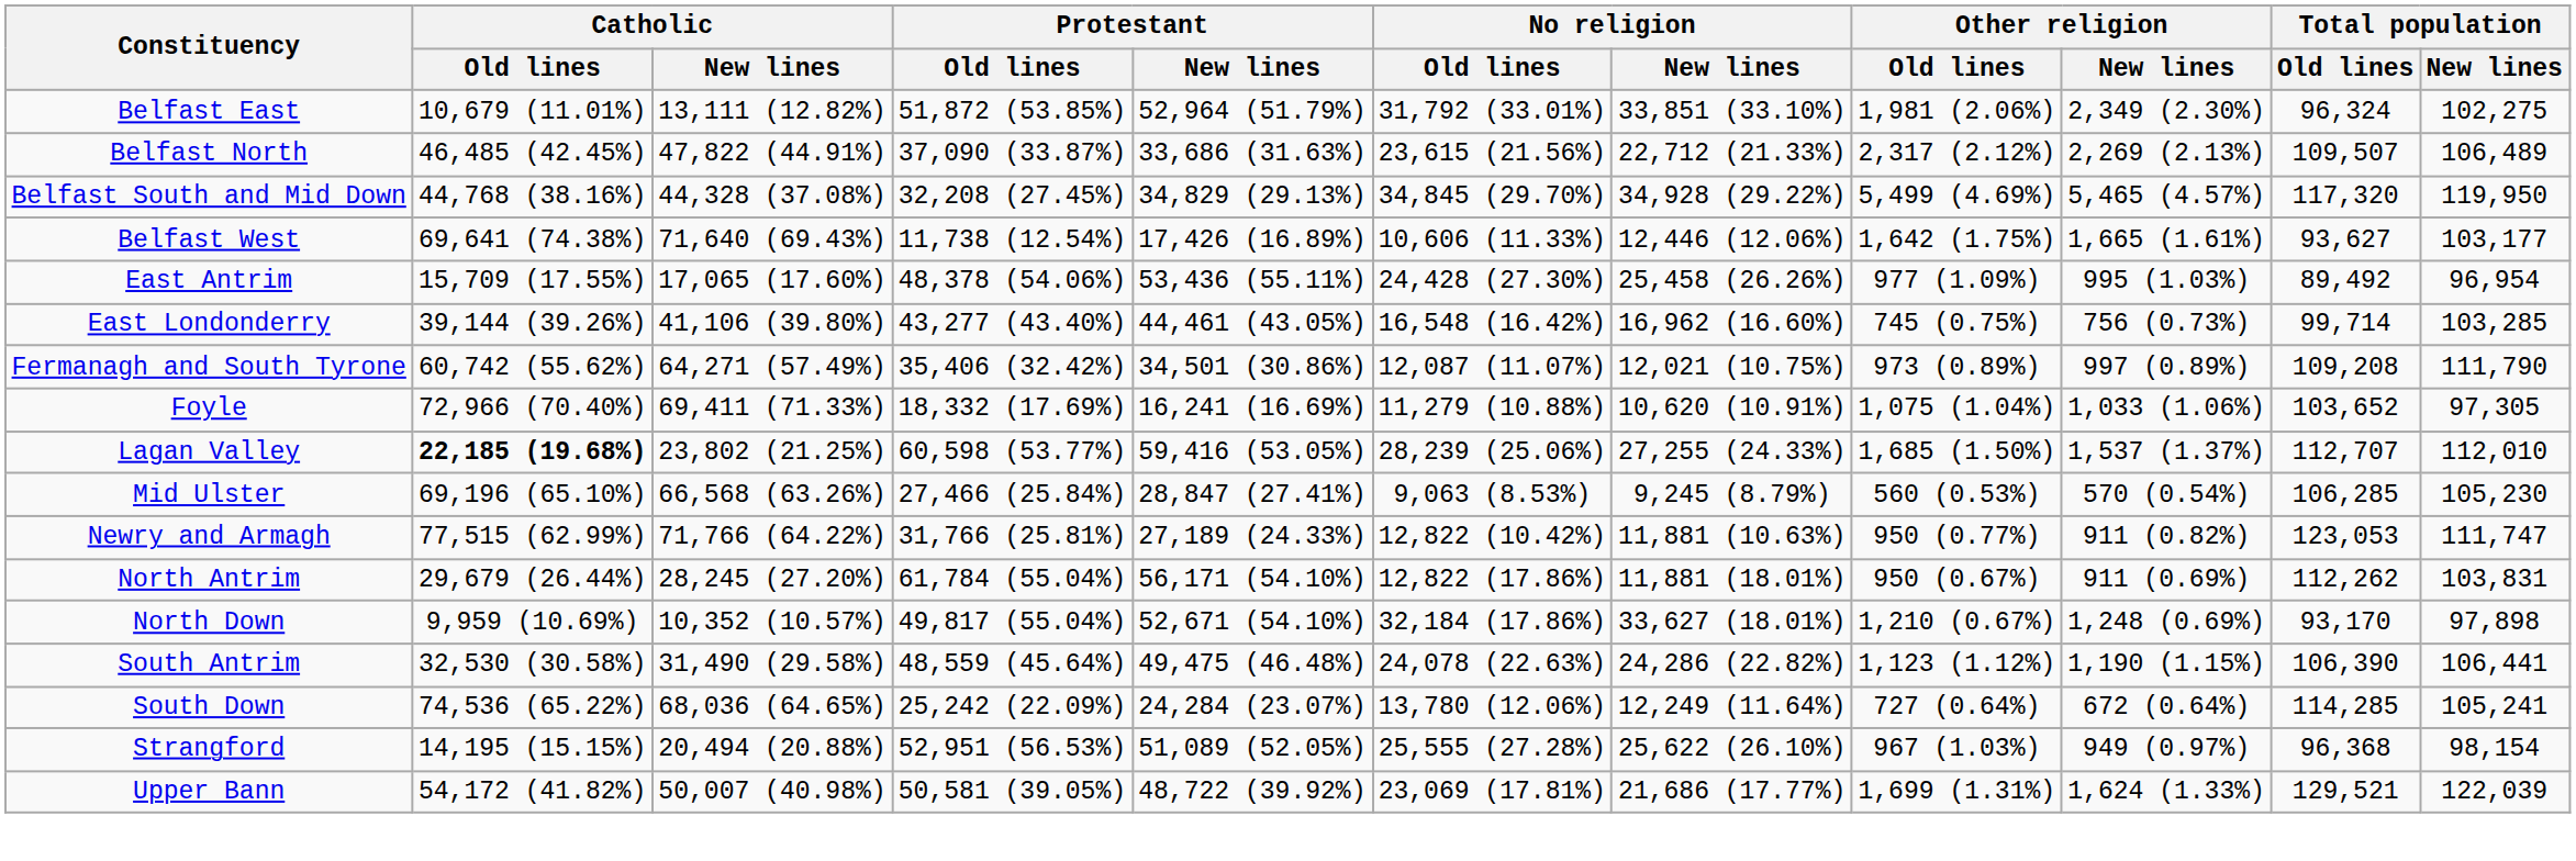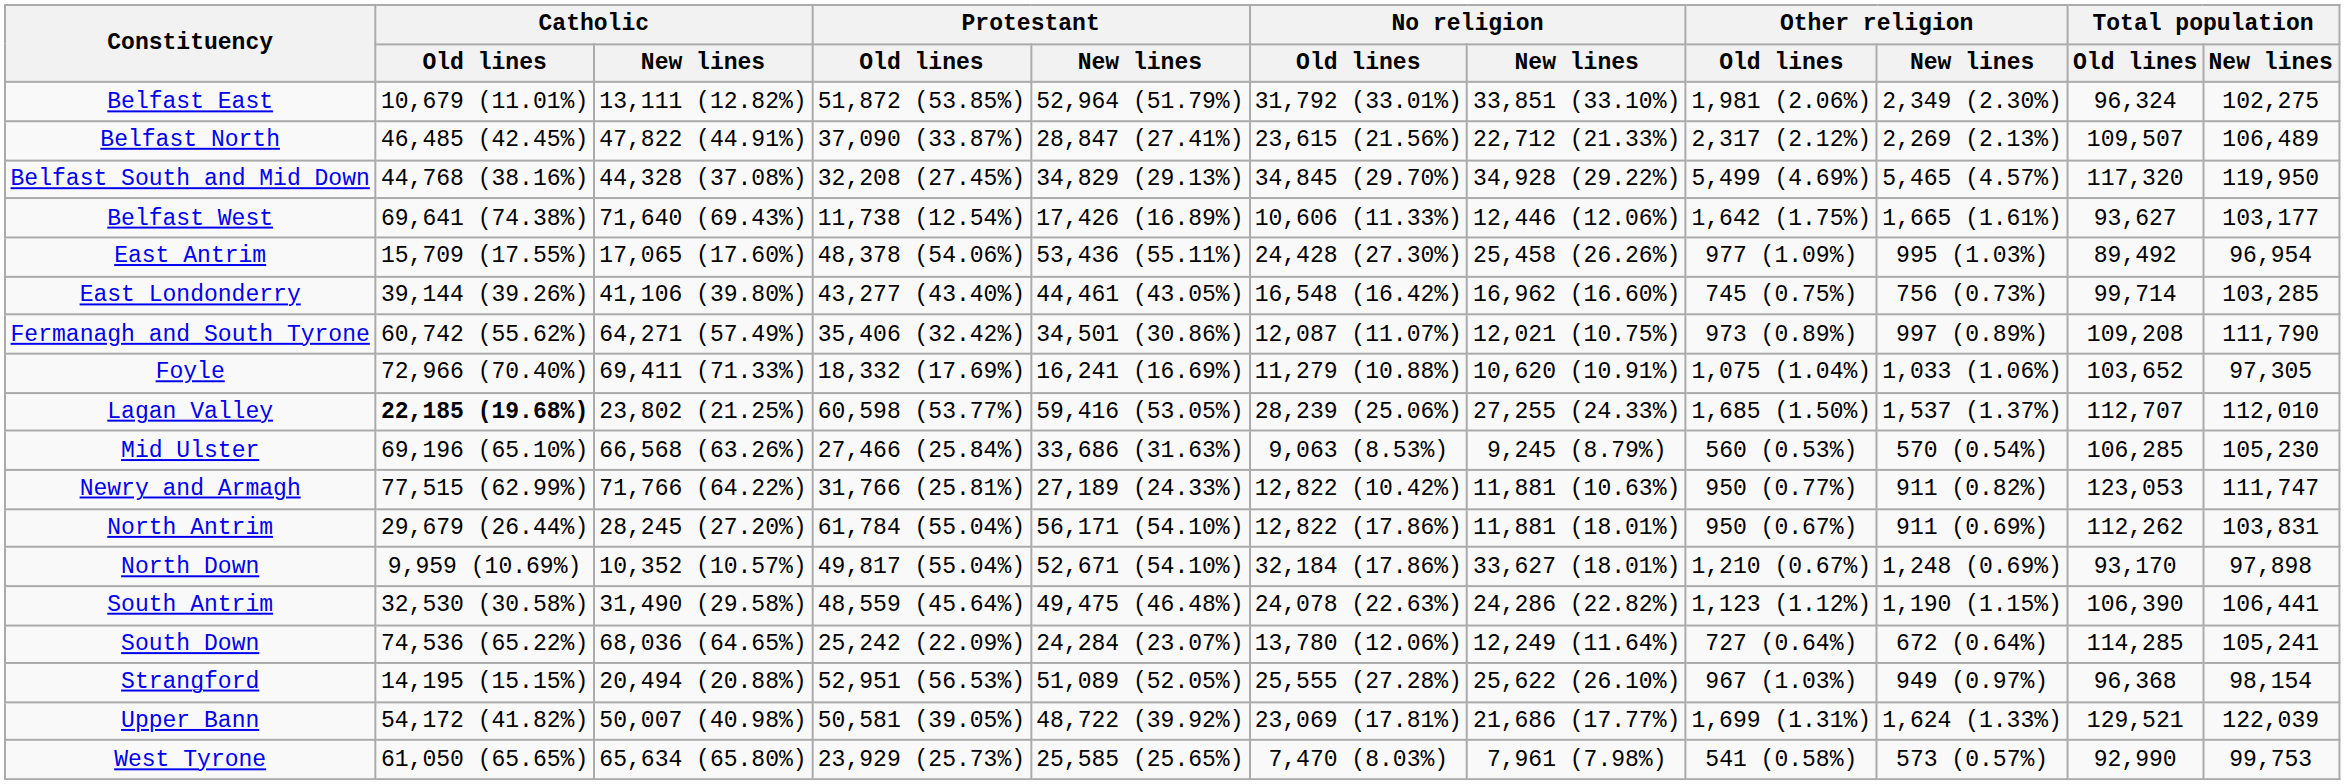 <table class="wikitable sortable mw-collapsible mw-collapsed collapsible" style="text-align:center;font-size:90%;line-height:14px;">
 <tr>
 <th rowspan=2>Constituency</th>
 <th colspan=2>Catholic</th>
 <th colspan=2>Protestant</th>
 <th colspan=2>No religion</th>
 <th colspan=2>Other religion</th>
 <th colspan=2>Total population</th>
 </tr>
 <tr>
 <th>Old lines</th>
 <th>New lines</th>
 <th>Old lines</th>
 <th>New lines</th>
 <th>Old lines</th>
 <th>New lines</th>
 <th>Old lines</th>
 <th>New lines</th>
 <th>Old lines</th>
 <th>New lines</th>
 </tr>
 <tr>
 <td><a href='#'>Belfast East</a></td>
 <td>10,679 (11.01%)</td>
 <td>13,111 (12.82%)</td>
 <td>51,872 (53.85%)</td>
 <td>52,964 (51.79%)</td>
 <td>31,792 (33.01%)</td>
 <td>33,851 (33.10%)</td>
 <td>1,981 (2.06%)</td>
 <td>2,349 (2.30%)</td>
 <td>96,324</td>
 <td>102,275</td>
 </tr>
 <tr>
 <td><a href='#'>Belfast North</a></td>
 <td>46,485 (42.45%)</td>
 <td>47,822 (44.91%)</td>
 <td>37,090 (33.87%)</td>
-<td>33,686 (31.63%)</td>
+<td>28,847 (27.41%)</td>
 <td>23,615 (21.56%)</td>
 <td>22,712 (21.33%)</td>
 <td>2,317 (2.12%)</td>
 <td>2,269 (2.13%)</td>
 <td>109,507</td>
 <td>106,489</td>
 </tr>
 <tr>
 <td><a href='#'>Belfast South and Mid Down</a></td>
 <td>44,768 (38.16%)</td>
 <td>44,328 (37.08%)</td>
 <td>32,208 (27.45%)</td>
 <td>34,829 (29.13%)</td>
 <td>34,845 (29.70%)</td>
 <td>34,928 (29.22%)</td>
 <td>5,499 (4.69%)</td>
 <td>5,465 (4.57%)</td>
 <td>117,320</td>
 <td>119,950</td>
 </tr>
 <tr>
 <td><a href='#'>Belfast West</a></td>
 <td>69,641 (74.38%)</td>
 <td>71,640 (69.43%)</td>
 <td>11,738 (12.54%)</td>
 <td>17,426 (16.89%)</td>
 <td>10,606 (11.33%)</td>
 <td>12,446 (12.06%)</td>
 <td>1,642 (1.75%)</td>
 <td>1,665 (1.61%)</td>
 <td>93,627</td>
 <td>103,177</td>
 </tr>
 <tr>
 <td><a href='#'>East Antrim</a></td>
 <td>15,709 (17.55%)</td>
 <td>17,065 (17.60%)</td>
 <td>48,378 (54.06%)</td>
 <td>53,436 (55.11%)</td>
 <td>24,428 (27.30%)</td>
 <td>25,458 (26.26%)</td>
 <td>977 (1.09%)</td>
 <td>995 (1.03%)</td>
 <td>89,492</td>
 <td>96,954</td>
 </tr>
 <tr>
 <td><a href='#'>East Londonderry</a></td>
 <td>39,144 (39.26%)</td>
 <td>41,106 (39.80%)</td>
 <td>43,277 (43.40%)</td>
 <td>44,461 (43.05%)</td>
 <td>16,548 (16.42%)</td>
 <td>16,962 (16.60%)</td>
 <td>745 (0.75%)</td>
 <td>756 (0.73%)</td>
 <td>99,714</td>
 <td>103,285</td>
 </tr>
 <tr>
 <td><a href='#'>Fermanagh and South Tyrone</a></td>
 <td>60,742 (55.62%)</td>
 <td>64,271 (57.49%)</td>
 <td>35,406 (32.42%)</td>
 <td>34,501 (30.86%)</td>
 <td>12,087 (11.07%)</td>
 <td>12,021 (10.75%)</td>
 <td>973 (0.89%)</td>
 <td>997 (0.89%)</td>
 <td>109,208</td>
 <td>111,790</td>
 </tr>
 <tr>
 <td><a href='#'>Foyle</a></td>
 <td>72,966 (70.40%)</td>
 <td>69,411 (71.33%)</td>
 <td>18,332 (17.69%)</td>
 <td>16,241 (16.69%)</td>
 <td>11,279 (10.88%)</td>
 <td>10,620 (10.91%)</td>
 <td>1,075 (1.04%)</td>
 <td>1,033 (1.06%)</td>
 <td>103,652</td>
 <td>97,305</td>
 </tr>
 <tr>
 <td><a href='#'>Lagan Valley</a></td>
 <td><strong>22,185 (19.68%)</strong></td>
 <td>23,802 (21.25%)</td>
 <td>60,598 (53.77%)</td>
 <td>59,416 (53.05%)</td>
 <td>28,239 (25.06%)</td>
 <td>27,255 (24.33%)</td>
 <td>1,685 (1.50%)</td>
 <td>1,537 (1.37%)</td>
 <td>112,707</td>
 <td>112,010</td>
 </tr>
 <tr>
 <td><a href='#'>Mid Ulster</a></td>
 <td>69,196 (65.10%)</td>
 <td>66,568 (63.26%)</td>
 <td>27,466 (25.84%)</td>
-<td>28,847 (27.41%)</td>
+<td>33,686 (31.63%)</td>
 <td>9,063 (8.53%)</td>
 <td>9,245 (8.79%)</td>
 <td>560 (0.53%)</td>
 <td>570 (0.54%)</td>
 <td>106,285</td>
 <td>105,230</td>
 </tr>
 <tr>
 <td><a href='#'>Newry and Armagh</a></td>
 <td>77,515 (62.99%)</td>
 <td>71,766 (64.22%)</td>
 <td>31,766 (25.81%)</td>
 <td>27,189 (24.33%)</td>
 <td>12,822 (10.42%)</td>
 <td>11,881 (10.63%)</td>
 <td>950 (0.77%)</td>
 <td>911 (0.82%)</td>
 <td>123,053</td>
 <td>111,747</td>
 </tr>
 <tr>
 <td><a href='#'>North Antrim</a></td>
 <td>29,679 (26.44%)</td>
 <td>28,245 (27.20%)</td>
 <td>61,784 (55.04%)</td>
 <td>56,171 (54.10%)</td>
 <td>12,822 (17.86%)</td>
 <td>11,881 (18.01%)</td>
 <td>950 (0.67%)</td>
 <td>911 (0.69%)</td>
 <td>112,262</td>
 <td>103,831</td>
 </tr>
 <tr>
 <td><a href='#'>North Down</a></td>
 <td>9,959 (10.69%)</td>
 <td>10,352 (10.57%)</td>
 <td>49,817 (55.04%)</td>
 <td>52,671 (54.10%)</td>
 <td>32,184 (17.86%)</td>
 <td>33,627 (18.01%)</td>
 <td>1,210 (0.67%)</td>
 <td>1,248 (0.69%)</td>
 <td>93,170</td>
 <td>97,898</td>
 </tr>
 <tr>
 <td><a href='#'>South Antrim</a></td>
 <td>32,530 (30.58%)</td>
 <td>31,490 (29.58%)</td>
 <td>48,559 (45.64%)</td>
 <td>49,475 (46.48%)</td>
 <td>24,078 (22.63%)</td>
 <td>24,286 (22.82%)</td>
 <td>1,123 (1.12%)</td>
 <td>1,190 (1.15%)</td>
 <td>106,390</td>
 <td>106,441</td>
 </tr>
 <tr>
 <td><a href='#'>South Down</a></td>
 <td>74,536 (65.22%)</td>
 <td>68,036 (64.65%)</td>
 <td>25,242 (22.09%)</td>
 <td>24,284 (23.07%)</td>
 <td>13,780 (12.06%)</td>
 <td>12,249 (11.64%)</td>
 <td>727 (0.64%)</td>
 <td>672 (0.64%)</td>
 <td>114,285</td>
 <td>105,241</td>
 </tr>
 <tr>
 <td><a href='#'>Strangford</a></td>
 <td>14,195 (15.15%)</td>
 <td>20,494 (20.88%)</td>
 <td>52,951 (56.53%)</td>
 <td>51,089 (52.05%)</td>
 <td>25,555 (27.28%)</td>
 <td>25,622 (26.10%)</td>
 <td>967 (1.03%)</td>
 <td>949 (0.97%)</td>
 <td>96,368</td>
 <td>98,154</td>
 </tr>
 <tr>
 <td><a href='#'>Upper Bann</a></td>
 <td>54,172 (41.82%)</td>
 <td>50,007 (40.98%)</td>
 <td>50,581 (39.05%)</td>
 <td>48,722 (39.92%)</td>
 <td>23,069 (17.81%)</td>
 <td>21,686 (17.77%)</td>
 <td>1,699 (1.31%)</td>
 <td>1,624 (1.33%)</td>
 <td>129,521</td>
 <td>122,039</td>
 </tr>
+<tr>
+<td><a href='#'>West Tyrone</a></td>
+<td>61,050 (65.65%)</td>
+<td>65,634 (65.80%)</td>
+<td>23,929 (25.73%)</td>
+<td>25,585 (25.65%)</td>
+<td>7,470 (8.03%)</td>
+<td>7,961 (7.98%)</td>
+<td>541 (0.58%)</td>
+<td>573 (0.57%)</td>
+<td>92,990</td>
+<td>99,753</td>
+</tr>
 </table>
